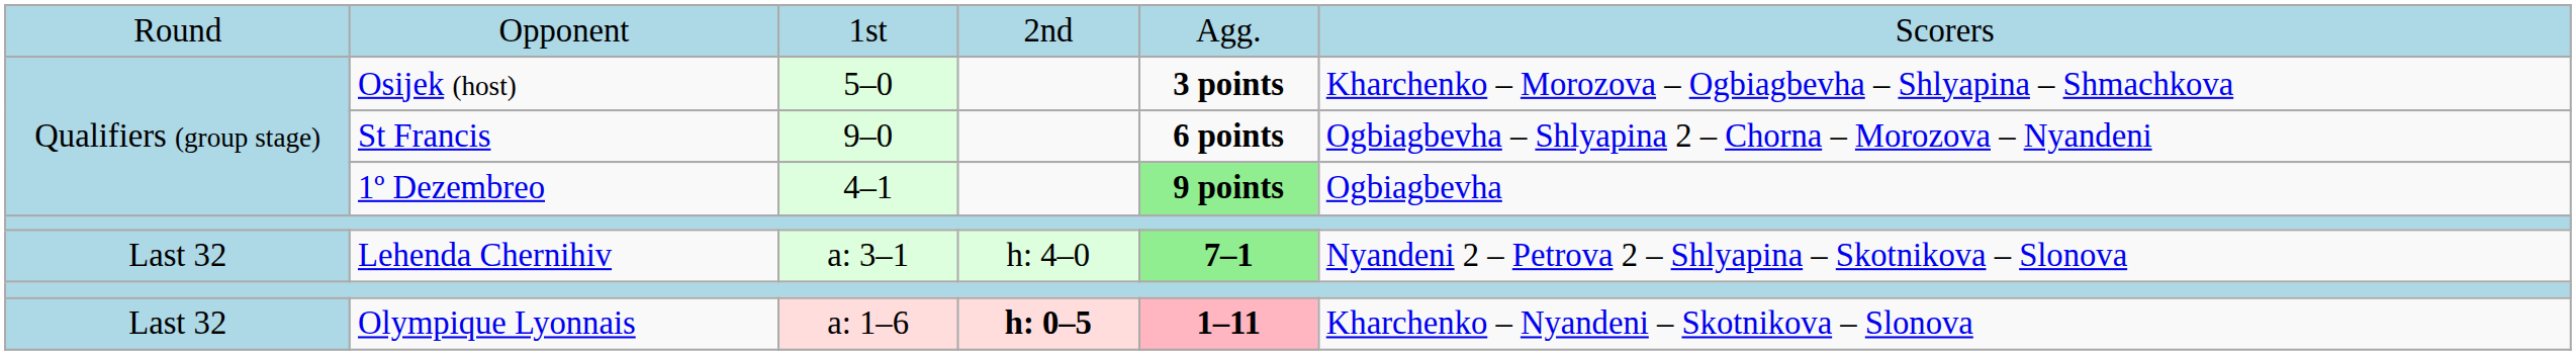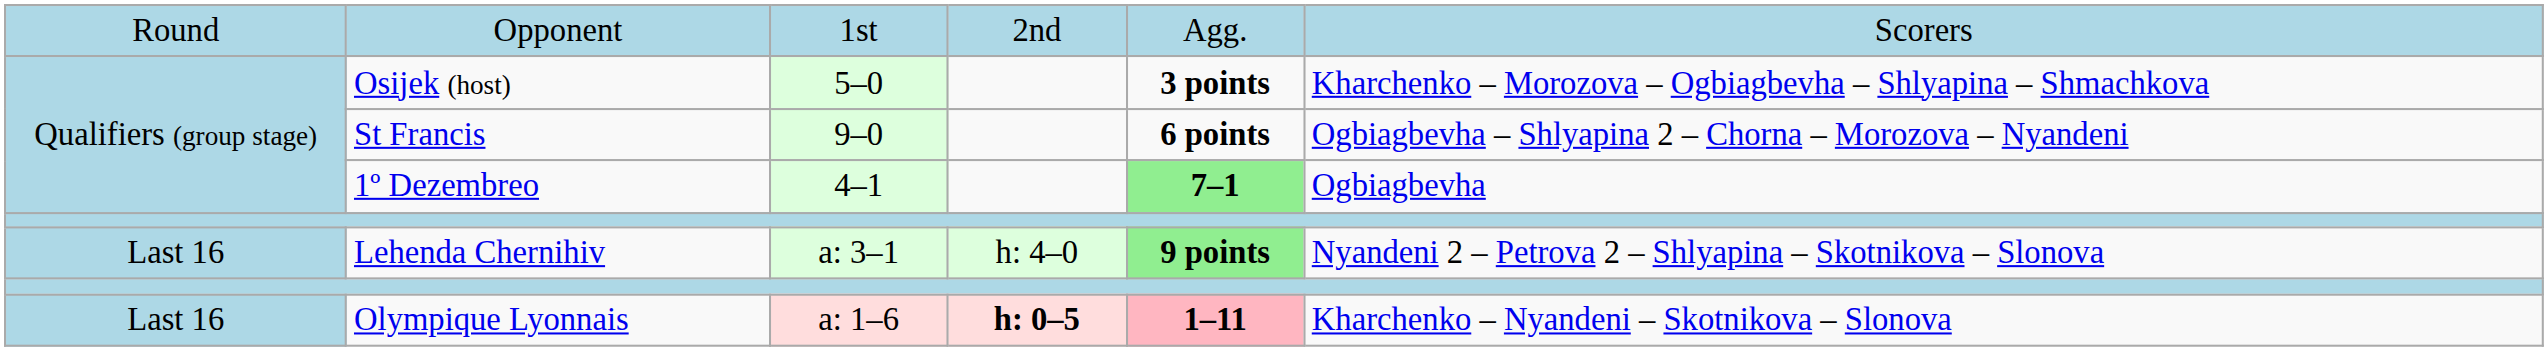 <table class="wikitable" style="text-align:center">
 <tr bgcolor=lightblue>
 <td width=160px>Round</td>
 <td width=200px>Opponent</td>
 <td width=80px>1st</td>
 <td width=80px>2nd</td>
 <td width=80px>Agg.</td>
 <td width=600px>Scorers</td>
 </tr>
 <tr>
 <td rowspan=3 bgcolor=lightblue>Qualifiers <small>(group stage)</small></td>
 <td align=left> <a href='#'>Osijek</a> <small>(host)</small></td>
 <td bgcolor="#ddffdd">5–0</td>
 <td></td>
 <td><strong>3 points</strong></td>
 <td align=left><a href='#'>Kharchenko</a> – <a href='#'>Morozova</a> – <a href='#'>Ogbiagbevha</a> – <a href='#'>Shlyapina</a> – <a href='#'>Shmachkova</a></td>
 </tr>
 <tr>
 <td align=left> <a href='#'>St Francis</a></td>
 <td bgcolor="#ddffdd">9–0</td>
 <td></td>
 <td><strong>6 points</strong></td>
 <td align=left><a href='#'>Ogbiagbevha</a> – <a href='#'>Shlyapina</a> 2 – <a href='#'>Chorna</a> – <a href='#'>Morozova</a> – <a href='#'>Nyandeni</a></td>
 </tr>
 <tr>
 <td align=left> <a href='#'>1º Dezembreo</a></td>
 <td bgcolor="#ddffdd">4–1</td>
 <td></td>
-<td bgcolor=lightgreen><strong>9 points</strong></td>
+<td bgcolor=lightgreen><strong>7–1</strong></td>
 <td align=left><a href='#'>Ogbiagbevha</a></td>
 </tr>
 <tr bgcolor=lightblue>
 <td colspan=6></td>
 </tr>
 <tr>
-<td bgcolor=lightblue>Last 32</td>
+<td bgcolor=lightblue>Last 16</td>
 <td align=left> <a href='#'>Lehenda Chernihiv</a></td>
 <td bgcolor="#ddffdd">a: 3–1</td>
 <td bgcolor="#ddffdd">h: 4–0</td>
-<td bgcolor=lightgreen><strong>7–1</strong></td>
+<td bgcolor=lightgreen><strong>9 points</strong></td>
 <td align=left><a href='#'>Nyandeni</a> 2 – <a href='#'>Petrova</a> 2 – <a href='#'>Shlyapina</a> – <a href='#'>Skotnikova</a> – <a href='#'>Slonova</a></td>
 </tr>
 <tr bgcolor=lightblue>
 <td colspan=6></td>
 </tr>
 <tr>
-<td bgcolor=lightblue>Last 32</td>
+<td bgcolor=lightblue>Last 16</td>
 <td align=left> <a href='#'>Olympique Lyonnais</a></td>
 <td bgcolor="#ffdddd">a: 1–6</td>
 <td bgcolor="#ffdddd"><strong>h: 0–5</strong></td>
 <td bgcolor=lightpink><strong>1–11</strong></td>
 <td align=left><a href='#'>Kharchenko</a> – <a href='#'>Nyandeni</a> – <a href='#'>Skotnikova</a> – <a href='#'>Slonova</a></td>
 </tr>
 </table>
